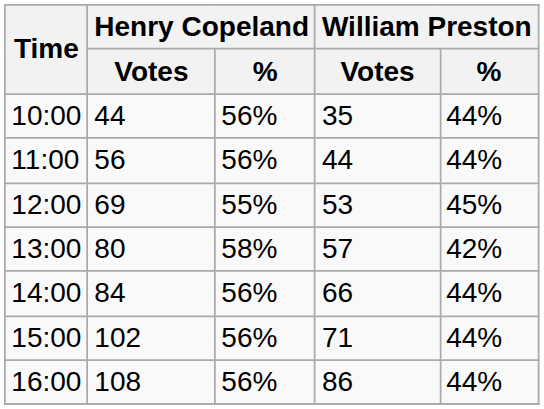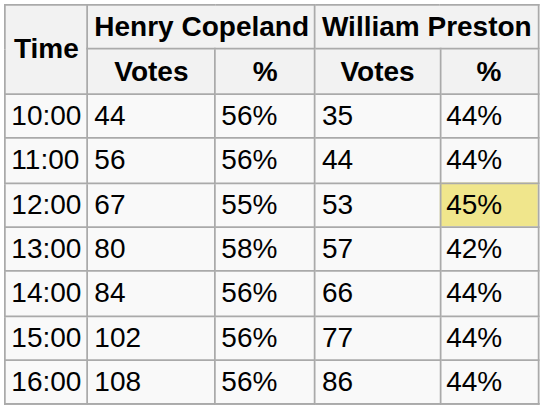 <table class="wikitable">
 <tr>
 <th rowspan="2">Time</th>
 <th colspan="2">Henry Copeland</th>
 <th colspan="2">William Preston</th>
 </tr>
 <tr>
 <th>Votes</th>
 <th>%</th>
 <th>Votes</th>
 <th>%</th>
 </tr>
 <tr>
 <td>10:00</td>
 <td>44</td>
 <td>56%</td>
 <td>35</td>
 <td>44%</td>
 </tr>
 <tr>
 <td>11:00</td>
 <td>56</td>
 <td>56%</td>
 <td>44</td>
 <td>44%</td>
 </tr>
 <tr>
 <td>12:00</td>
-<td>69</td>
+<td>67</td>
 <td>55%</td>
 <td>53</td>
-<td>45%</td>
+<td style="background: khaki;">45%</td>
 </tr>
 <tr>
 <td>13:00</td>
 <td>80</td>
 <td>58%</td>
 <td>57</td>
 <td>42%</td>
 </tr>
 <tr>
 <td>14:00</td>
 <td>84</td>
 <td>56%</td>
 <td>66</td>
 <td>44%</td>
 </tr>
 <tr>
 <td>15:00</td>
 <td>102</td>
 <td>56%</td>
-<td>71</td>
+<td>77</td>
 <td>44%</td>
 </tr>
 <tr>
 <td>16:00</td>
 <td>108</td>
 <td>56%</td>
 <td>86</td>
 <td>44%</td>
 </tr>
 <tr>
 </tr>
 </table>
